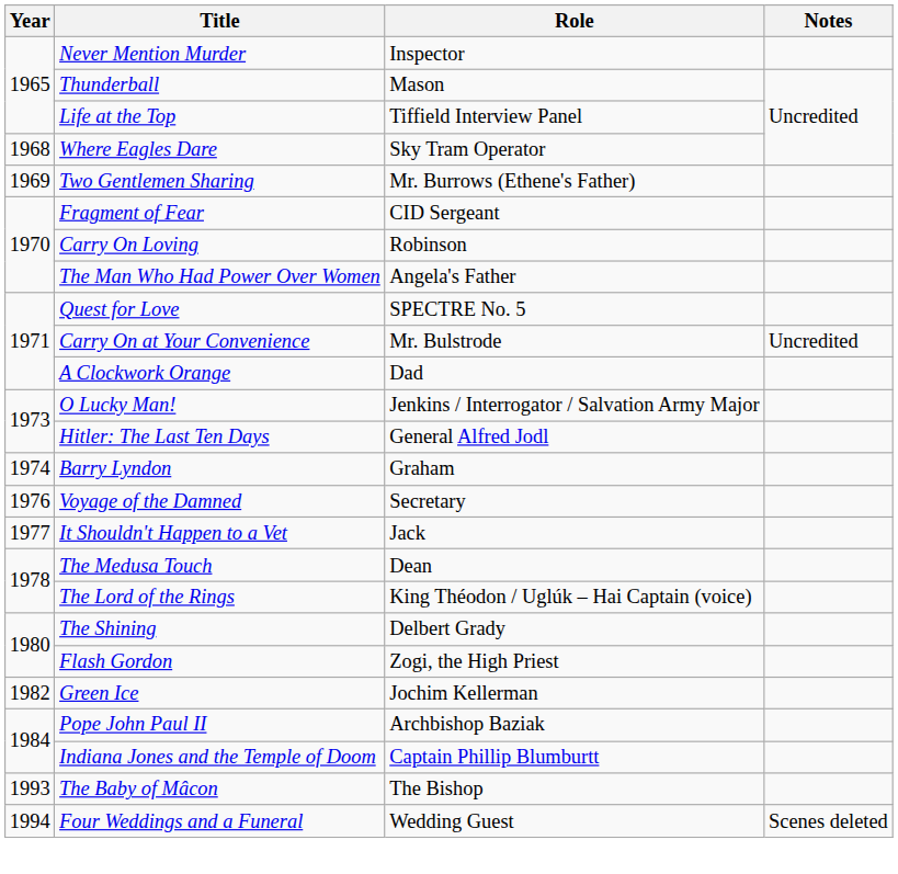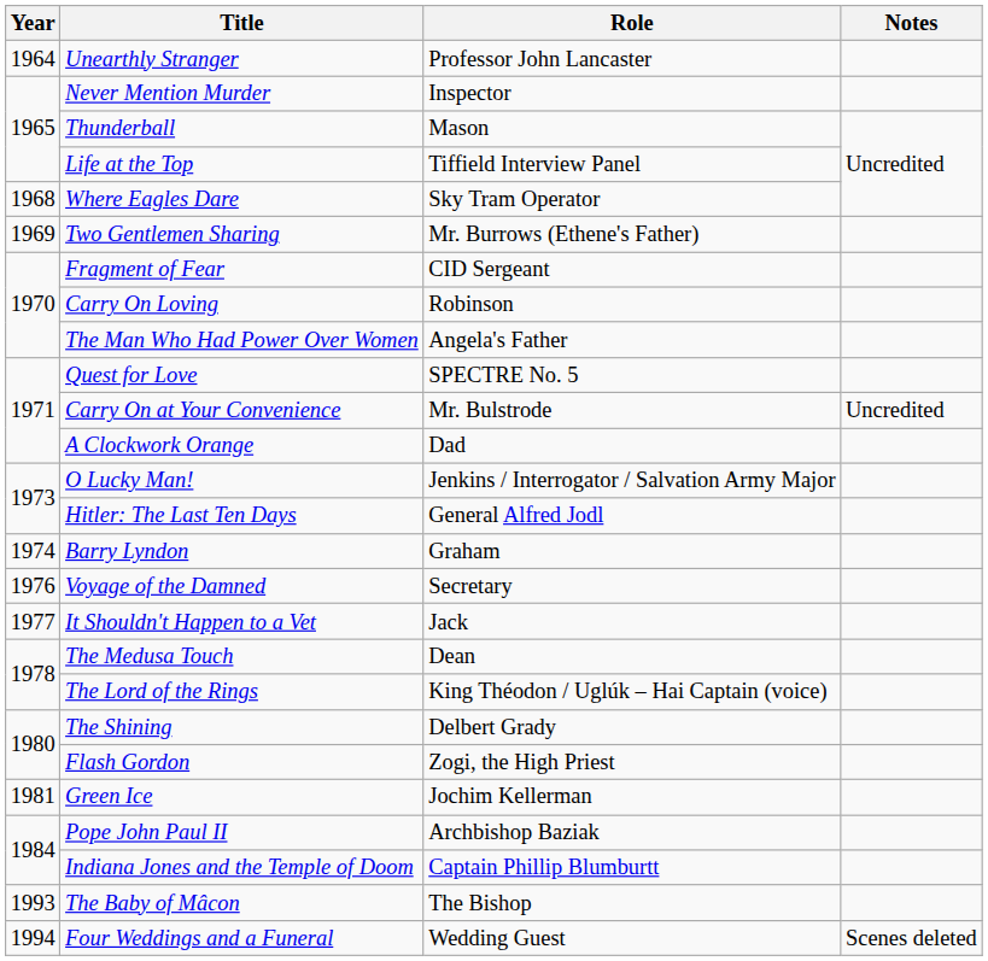 <table class="wikitable">
 <tr>
 <th>Year</th>
 <th>Title</th>
 <th>Role</th>
 <th>Notes</th>
+</tr>
+<tr>
+<td>1964</td>
+<td><em><a href='#'>Unearthly Stranger</a></em></td>
+<td>Professor John Lancaster</td>
+<td></td>
 </tr>
 <tr>
 <td rowspan="3">1965</td>
 <td><em><a href='#'>Never Mention Murder</a></em></td>
 <td>Inspector</td>
 <td></td>
 </tr>
 <tr>
 <td><em><a href='#'>Thunderball</a></em></td>
 <td>Mason</td>
 <td rowspan="3">Uncredited</td>
 </tr>
 <tr>
 <td><em><a href='#'>Life at the Top</a></em></td>
 <td>Tiffield Interview Panel</td>
 </tr>
 <tr>
 <td>1968</td>
 <td><em><a href='#'>Where Eagles Dare</a></em></td>
 <td>Sky Tram Operator</td>
 </tr>
 <tr>
 <td>1969</td>
 <td><em><a href='#'>Two Gentlemen Sharing</a></em></td>
 <td>Mr. Burrows (Ethene's Father)</td>
 <td></td>
 </tr>
 <tr>
 <td rowspan="3">1970</td>
 <td><em><a href='#'>Fragment of Fear</a></em></td>
 <td>CID Sergeant</td>
 <td></td>
 </tr>
 <tr>
 <td><em><a href='#'>Carry On Loving</a></em></td>
 <td>Robinson</td>
 <td></td>
 </tr>
 <tr>
 <td><em><a href='#'>The Man Who Had Power Over Women</a></em></td>
 <td>Angela's Father</td>
 <td></td>
 </tr>
 <tr>
 <td rowspan="3">1971</td>
 <td><em><a href='#'>Quest for Love</a></em></td>
 <td>SPECTRE No. 5</td>
 <td></td>
 </tr>
 <tr>
 <td><em><a href='#'>Carry On at Your Convenience</a></em></td>
 <td>Mr. Bulstrode</td>
 <td>Uncredited</td>
 </tr>
 <tr>
 <td><em><a href='#'>A Clockwork Orange</a></em></td>
 <td>Dad</td>
 <td></td>
 </tr>
 <tr>
 <td rowspan="2">1973</td>
 <td><em><a href='#'>O Lucky Man!</a></em></td>
 <td>Jenkins / Interrogator / Salvation Army Major</td>
 <td></td>
 </tr>
 <tr>
 <td><em><a href='#'>Hitler: The Last Ten Days</a></em></td>
 <td>General <a href='#'>Alfred Jodl</a></td>
 <td></td>
 </tr>
 <tr>
 <td>1974</td>
 <td><em><a href='#'>Barry Lyndon</a></em></td>
 <td>Graham</td>
 <td></td>
 </tr>
 <tr>
 <td>1976</td>
 <td><em><a href='#'>Voyage of the Damned</a></em></td>
 <td>Secretary</td>
 <td></td>
 </tr>
 <tr>
 <td>1977</td>
 <td><em><a href='#'>It Shouldn't Happen to a Vet</a></em></td>
 <td>Jack</td>
 <td></td>
 </tr>
 <tr>
 <td rowspan="2">1978</td>
 <td><em><a href='#'>The Medusa Touch</a></em></td>
 <td>Dean</td>
 <td></td>
 </tr>
 <tr>
 <td><em><a href='#'>The Lord of the Rings</a></em></td>
 <td>King Théodon / Uglúk – Hai Captain (voice)</td>
 <td></td>
 </tr>
 <tr>
 <td rowspan="2">1980</td>
 <td><em><a href='#'>The Shining</a></em></td>
 <td>Delbert Grady</td>
 <td></td>
 </tr>
 <tr>
 <td><em><a href='#'>Flash Gordon</a></em></td>
 <td>Zogi, the High Priest</td>
 <td></td>
 </tr>
 <tr>
-<td>1982</td>
+<td>1981</td>
 <td><em><a href='#'>Green Ice</a></em></td>
 <td>Jochim Kellerman</td>
 <td></td>
 </tr>
 <tr>
 <td rowspan="2">1984</td>
 <td><em><a href='#'>Pope John Paul II</a></em></td>
 <td>Archbishop Baziak</td>
 <td></td>
 </tr>
 <tr>
 <td><em><a href='#'>Indiana Jones and the Temple of Doom</a></em></td>
 <td><a href='#'>Captain Phillip Blumburtt</a></td>
 <td></td>
 </tr>
 <tr>
 <td>1993</td>
 <td><em><a href='#'>The Baby of Mâcon</a></em></td>
 <td>The Bishop</td>
 <td></td>
 </tr>
 <tr>
 <td>1994</td>
 <td><a href='#'><em>Four Weddings and a Funeral</em></a></td>
 <td>Wedding Guest</td>
 <td>Scenes deleted</td>
 </tr>
 </table>
